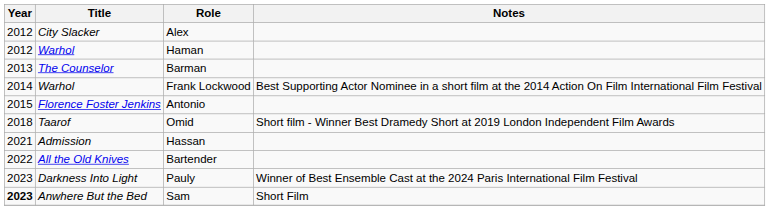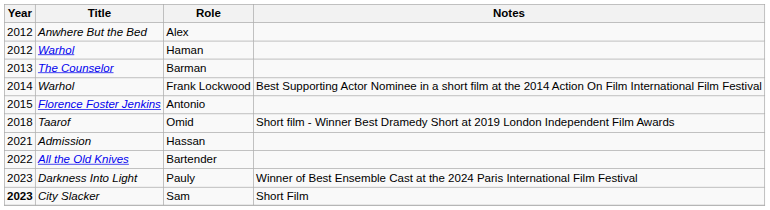 <table class="wikitable">
 <tr>
 <th>Year</th>
 <th>Title</th>
 <th>Role</th>
 <th>Notes</th>
 </tr>
 <tr>
 <td>2012</td>
-<td><em>City Slacker</em></td>
+<td><em>Anwhere But the Bed</em></td>
 <td>Alex</td>
 <td></td>
 </tr>
 <tr>
 <td>2012</td>
 <td><em><a href='#'>Warhol</a></em></td>
 <td>Haman</td>
 <td></td>
 </tr>
 <tr>
 <td rowspan="1">2013</td>
 <td><em><a href='#'>The Counselor</a></em></td>
 <td>Barman</td>
 <td></td>
 </tr>
 <tr>
 <td>2014</td>
 <td><em>Warhol</em></td>
 <td>Frank Lockwood</td>
 <td>Best Supporting Actor Nominee in a short film at the 2014 Action On Film International Film Festival</td>
 </tr>
 <tr>
 <td>2015</td>
 <td><em><a href='#'>Florence Foster Jenkins</a></em></td>
 <td>Antonio</td>
 <td></td>
 </tr>
 <tr>
 <td>2018</td>
 <td><em>Taarof</em></td>
 <td>Omid</td>
 <td>Short film - Winner Best Dramedy Short at 2019 London Independent Film Awards</td>
 </tr>
 <tr>
 <td>2021</td>
 <td><em>Admission</em></td>
 <td>Hassan</td>
 <td></td>
 </tr>
 <tr>
 <td>2022</td>
 <td><em><a href='#'>All the Old Knives</a></em></td>
 <td>Bartender</td>
 <td></td>
 </tr>
 <tr>
 <td>2023</td>
 <td><em>Darkness Into Light</em></td>
 <td>Pauly</td>
 <td>Winner of Best Ensemble Cast at the 2024 Paris International Film Festival</td>
 </tr>
 <tr>
 <td><strong>2023</strong></td>
-<td><em>Anwhere But the Bed</em></td>
+<td><em>City Slacker</em></td>
 <td>Sam</td>
 <td>Short Film</td>
 </tr>
 <tr>
 </tr>
 </table>
